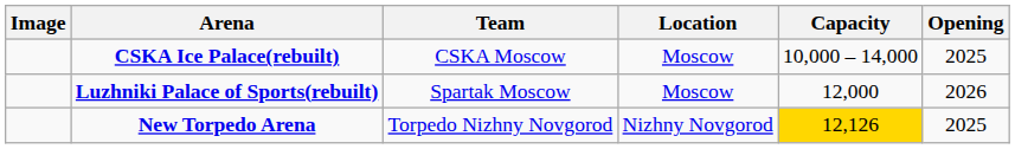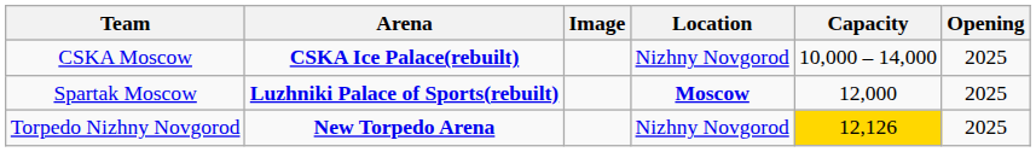 <table class="wikitable" style="font-size: 85%; text-align: center;">
 <tr>
+<th>Team</th>
+<th>Arena</th>
 <th>Image</th>
-<th>Arena</th>
-<th>Team</th>
 <th>Location</th>
 <th>Capacity</th>
 <th>Opening</th>
 </tr>
 <tr>
+<td><a href='#'>CSKA Moscow</a></td>
+<td><strong><a href='#'>CSKA Ice Palace(rebuilt)</a></strong></td>
 <td></td>
-<td><strong><a href='#'>CSKA Ice Palace(rebuilt)</a></strong></td>
-<td><a href='#'>CSKA Moscow</a></td>
-<td><a href='#'>Moscow</a></td>
+<td><a href='#'>Nizhny Novgorod</a></td>
 <td>10,000 – 14,000</td>
 <td>2025</td>
 </tr>
 <tr>
+<td><a href='#'>Spartak Moscow</a></td>
+<td><strong><a href='#'>Luzhniki Palace of Sports(rebuilt)</a></strong></td>
 <td></td>
-<td><strong><a href='#'>Luzhniki Palace of Sports(rebuilt)</a></strong></td>
-<td><a href='#'>Spartak Moscow</a></td>
-<td><a href='#'>Moscow</a></td>
+<td><strong><a href='#'>Moscow</a></strong></td>
 <td>12,000</td>
-<td>2026</td>
+<td>2025</td>
 </tr>
 <tr>
+<td><a href='#'>Torpedo Nizhny Novgorod</a></td>
+<td><strong><a href='#'>New Torpedo Arena</a></strong></td>
 <td></td>
-<td><strong><a href='#'>New Torpedo Arena</a></strong></td>
-<td><a href='#'>Torpedo Nizhny Novgorod</a></td>
 <td><a href='#'>Nizhny Novgorod</a></td>
 <td style="background: gold;">12,126</td>
 <td>2025</td>
 </tr>
 </table>
